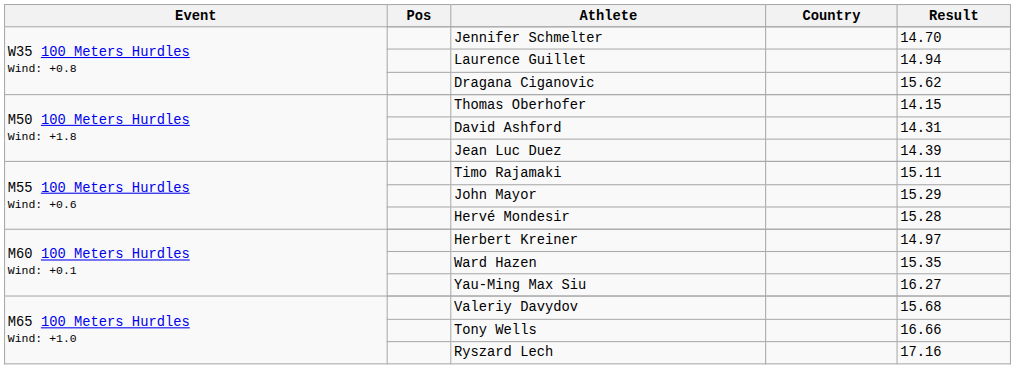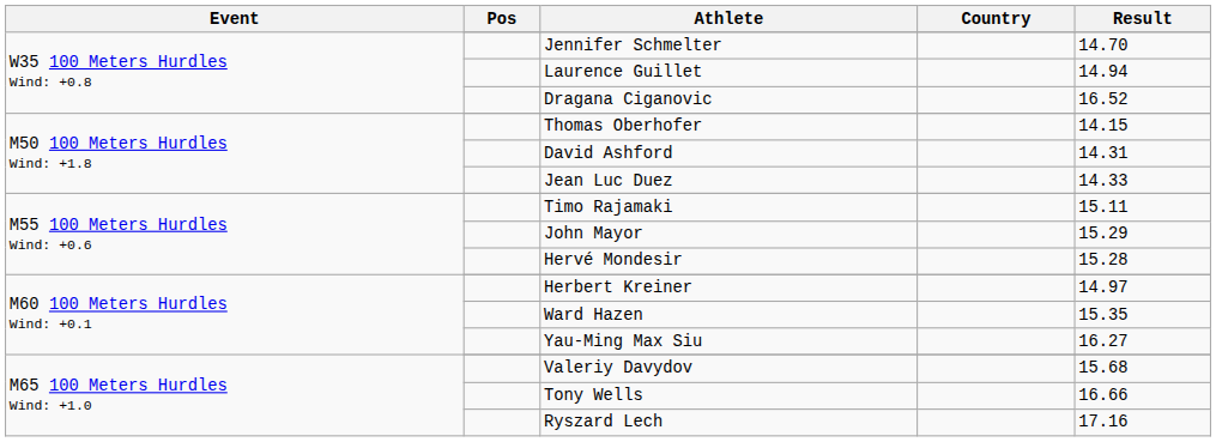 <table class="wikitable" style="width:60%;">
 <tr>
 <th>Event</th>
 <th>Pos</th>
 <th>Athlete</th>
 <th>Country</th>
 <th>Result</th>
 </tr>
 <tr>
 <td rowspan='4'>W35 <a href='#'>100 Meters Hurdles</a><br><small>Wind: +0.8</small></td>
 </tr>
 <tr>
 <td align=center></td>
 <td align=left>Jennifer Schmelter</td>
 <td align=left></td>
 <td>14.70</td>
 </tr>
 <tr>
 <td align=center></td>
 <td align=left>Laurence Guillet</td>
 <td align=left></td>
 <td>14.94</td>
 </tr>
 <tr>
 <td align=center></td>
 <td align=left>Dragana Ciganovic</td>
 <td align=left></td>
-<td>15.62</td>
+<td>16.52</td>
 </tr>
 <tr>
 <td rowspan='4'>M50 <a href='#'>100 Meters Hurdles</a><br><small>Wind: +1.8</small></td>
 </tr>
 <tr>
 <td align=center></td>
 <td align=left>Thomas Oberhofer</td>
 <td align=left></td>
 <td>14.15</td>
 </tr>
 <tr>
 <td align=center></td>
 <td align=left>David Ashford</td>
 <td align=left></td>
 <td>14.31</td>
 </tr>
 <tr>
 <td align=center></td>
 <td align=left>Jean Luc Duez</td>
 <td align=left></td>
-<td>14.39</td>
+<td>14.33</td>
 </tr>
 <tr>
 <td rowspan='4'>M55 <a href='#'>100 Meters Hurdles</a><br><small>Wind: +0.6</small></td>
 </tr>
 <tr>
 <td align=center></td>
 <td align=left>Timo Rajamaki</td>
 <td align=left></td>
 <td>15.11</td>
 </tr>
 <tr>
 <td align=center></td>
 <td align=left>John Mayor</td>
 <td align=left></td>
 <td>15.29</td>
 </tr>
 <tr>
 <td align=center></td>
 <td align=left>Hervé Mondesir</td>
 <td align=left></td>
 <td>15.28</td>
 </tr>
 <tr>
 <td rowspan='4'>M60 <a href='#'>100 Meters Hurdles</a><br><small>Wind: +0.1</small></td>
 </tr>
 <tr>
 <td align=center></td>
 <td align=left>Herbert Kreiner</td>
 <td align=left></td>
 <td>14.97</td>
 </tr>
 <tr>
 <td align=center></td>
 <td align=left>Ward Hazen</td>
 <td align=left></td>
 <td>15.35</td>
 </tr>
 <tr>
 <td align=center></td>
 <td align=left>Yau-Ming Max Siu</td>
 <td align=left></td>
 <td>16.27</td>
 </tr>
 <tr>
 <td rowspan='4'>M65 <a href='#'>100 Meters Hurdles</a><br><small>Wind: +1.0</small></td>
 </tr>
 <tr>
 <td align=center></td>
 <td align=left>Valeriy Davydov</td>
 <td align=left></td>
 <td>15.68</td>
 </tr>
 <tr>
 <td align=center></td>
 <td align=left>Tony Wells</td>
 <td align=left></td>
 <td>16.66</td>
 </tr>
 <tr>
 <td align=center></td>
 <td align=left>Ryszard Lech</td>
 <td align=left></td>
 <td>17.16</td>
 </tr>
 </table>
